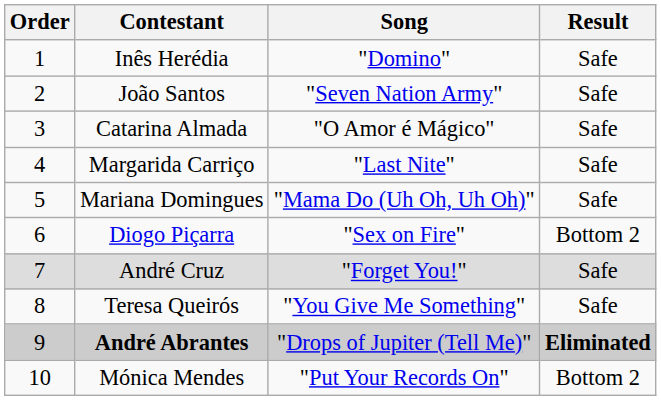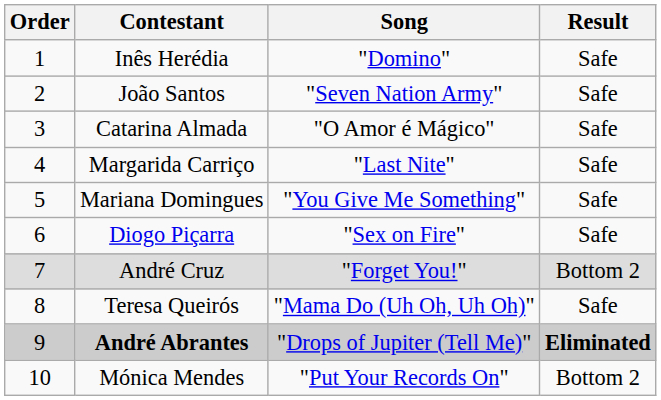 <table class="wikitable plainrowheaders" style="text-align:center;">
 <tr>
 <th>Order</th>
 <th>Contestant</th>
 <th>Song</th>
 <th>Result</th>
 </tr>
 <tr>
 <td>1</td>
 <td>Inês Herédia</td>
 <td>"<a href='#'>Domino</a>"</td>
 <td>Safe</td>
 </tr>
 <tr>
 <td>2</td>
 <td>João Santos</td>
 <td>"<a href='#'>Seven Nation Army</a>"</td>
 <td>Safe</td>
 </tr>
 <tr>
 <td>3</td>
 <td>Catarina Almada</td>
 <td>"O Amor é Mágico"</td>
 <td>Safe</td>
 </tr>
 <tr>
 <td>4</td>
 <td>Margarida Carriço</td>
 <td>"<a href='#'>Last Nite</a>"</td>
 <td>Safe</td>
 </tr>
 <tr>
 <td>5</td>
 <td>Mariana Domingues</td>
-<td>"<a href='#'>Mama Do (Uh Oh, Uh Oh)</a>"</td>
+<td>"<a href='#'>You Give Me Something</a>"</td>
 <td>Safe</td>
 </tr>
 <tr>
 <td>6</td>
 <td><a href='#'>Diogo Piçarra</a></td>
 <td>"<a href='#'>Sex on Fire</a>"</td>
-<td>Bottom 2</td>
+<td>Safe</td>
 </tr>
 <tr style="background:#ddd;">
 <td>7</td>
 <td>André Cruz</td>
 <td>"<a href='#'>Forget You!</a>"</td>
-<td>Safe</td>
+<td>Bottom 2</td>
 </tr>
 <tr>
 <td>8</td>
 <td>Teresa Queirós</td>
-<td>"<a href='#'>You Give Me Something</a>"</td>
+<td>"<a href='#'>Mama Do (Uh Oh, Uh Oh)</a>"</td>
 <td>Safe</td>
 </tr>
 <tr style="background:#ccc;">
 <td>9</td>
 <td><strong>André Abrantes</strong></td>
 <td>"<a href='#'>Drops of Jupiter (Tell Me)</a>"</td>
 <td><strong>Eliminated</strong></td>
 </tr>
 <tr>
 <td>10</td>
 <td>Mónica Mendes</td>
 <td>"<a href='#'>Put Your Records On</a>"</td>
 <td>Bottom 2</td>
 </tr>
 </table>
